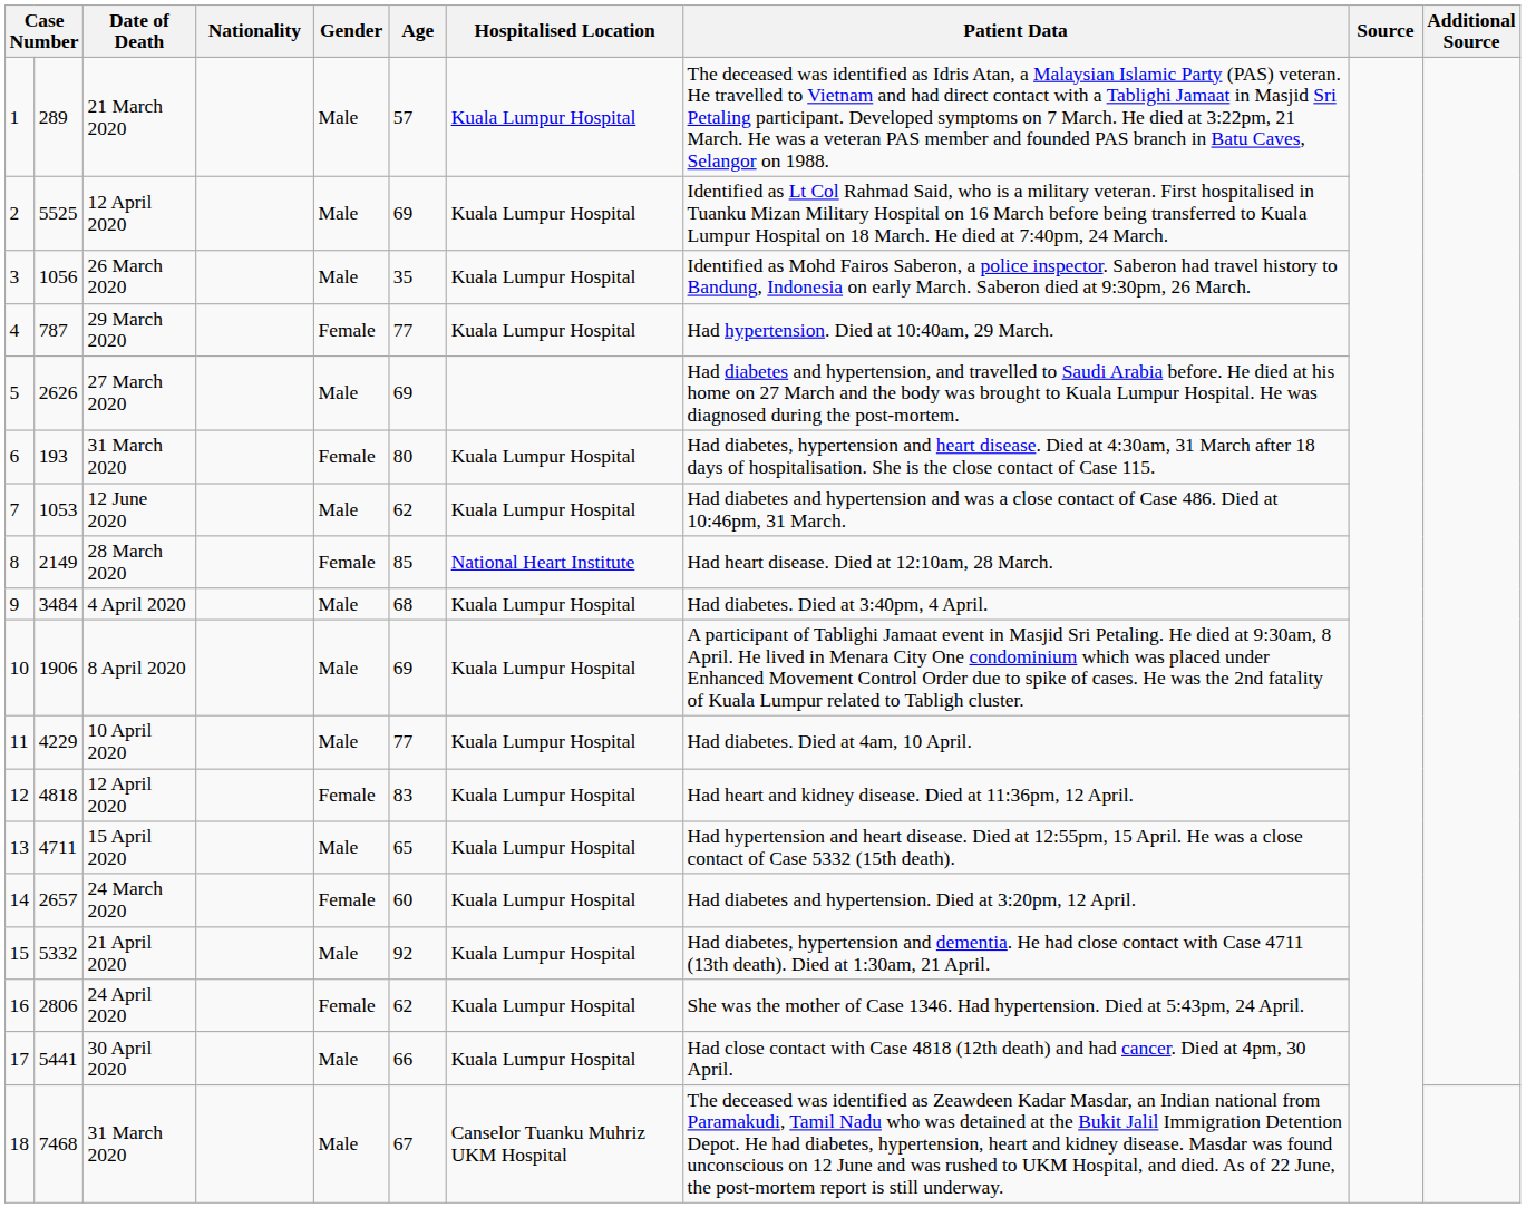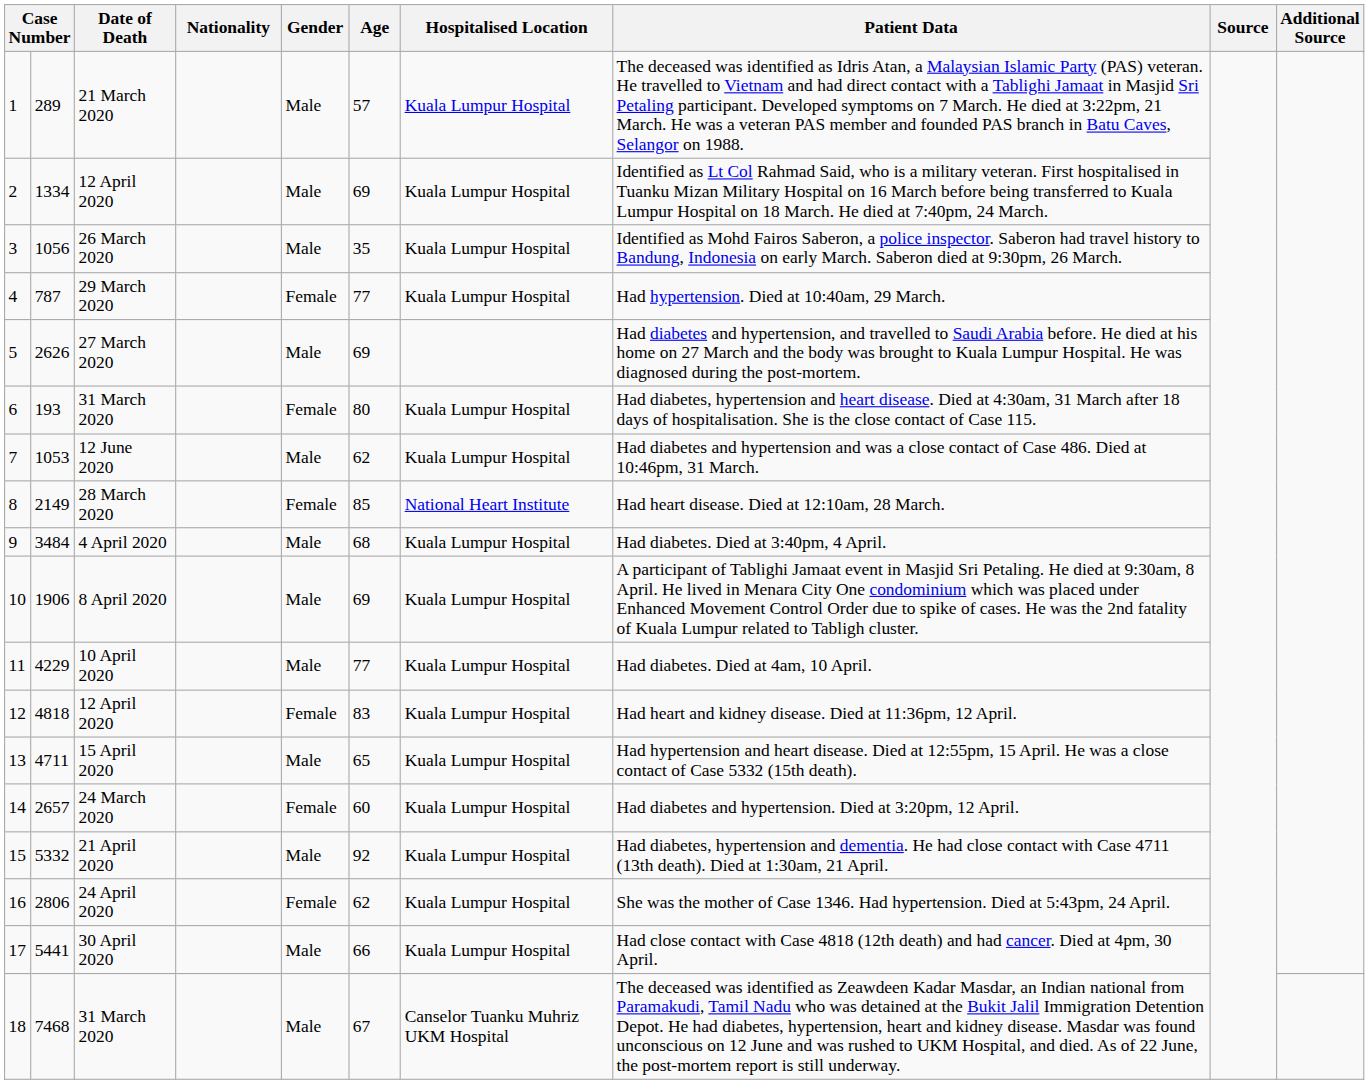 <table class="wikitable sortable mw-collapsible mw-collapsed">
 <tr>
 <th colspan="2">Case Number</th>
 <th ! width=8%>Date of Death</th>
 <th ! width=8%>Nationality</th>
 <th ! width=5%>Gender</th>
 <th ! width=4%>Age</th>
 <th ! width=17%>Hospitalised Location</th>
 <th ! width=50%>Patient Data</th>
 <th ! width=5%>Source</th>
 <th ! width=5%>Additional Source</th>
 </tr>
 <tr>
 <td>1</td>
 <td>289</td>
 <td>21 March 2020</td>
 <td></td>
 <td>Male</td>
 <td>57</td>
 <td> <a href='#'>Kuala Lumpur Hospital</a></td>
 <td>The deceased was identified as Idris Atan, a <a href='#'>Malaysian Islamic Party</a> (PAS) veteran. He travelled to <a href='#'>Vietnam</a> and had direct contact with a <a href='#'>Tablighi Jamaat</a> in Masjid <a href='#'>Sri Petaling</a> participant. Developed symptoms on 7 March. He died at 3:22pm, 21 March. He was a veteran PAS member and founded PAS branch in <a href='#'>Batu Caves</a>, <a href='#'>Selangor</a> on 1988.</td>
 <td rowspan="18"></td>
 </tr>
 <tr>
 <td>2</td>
-<td>5525</td>
+<td>1334</td>
 <td>12 April 2020</td>
 <td></td>
 <td>Male</td>
 <td>69</td>
 <td> Kuala Lumpur Hospital</td>
 <td>Identified as <a href='#'>Lt Col</a> Rahmad Said, who is a military veteran. First hospitalised in Tuanku Mizan Military Hospital on 16 March before being transferred to Kuala Lumpur Hospital on 18 March. He died at 7:40pm, 24 March.</td>
 </tr>
 <tr>
 <td>3</td>
 <td>1056</td>
 <td>26 March 2020</td>
 <td></td>
 <td>Male</td>
 <td>35</td>
 <td> Kuala Lumpur Hospital</td>
 <td>Identified as Mohd Fairos Saberon, a <a href='#'>police inspector</a>. Saberon had travel history to <a href='#'>Bandung</a>, <a href='#'>Indonesia</a> on early March. Saberon died at 9:30pm, 26 March.</td>
 </tr>
 <tr>
 <td>4</td>
 <td>787</td>
 <td>29 March 2020</td>
 <td></td>
 <td>Female</td>
 <td>77</td>
 <td> Kuala Lumpur Hospital</td>
 <td>Had <a href='#'>hypertension</a>. Died at 10:40am, 29 March.</td>
 </tr>
 <tr>
 <td>5</td>
 <td>2626</td>
 <td>27 March 2020</td>
 <td></td>
 <td>Male</td>
 <td>69</td>
 <td></td>
 <td>Had <a href='#'>diabetes</a> and hypertension, and travelled to <a href='#'>Saudi Arabia</a> before. He died at his home on 27 March and the body was brought to Kuala Lumpur Hospital. He was diagnosed during the post-mortem.</td>
 </tr>
 <tr>
 <td>6</td>
 <td>193</td>
 <td>31 March 2020</td>
 <td></td>
 <td>Female</td>
 <td>80</td>
 <td> Kuala Lumpur Hospital</td>
 <td>Had diabetes, hypertension and <a href='#'>heart disease</a>. Died at 4:30am, 31 March after 18 days of hospitalisation. She is the close contact of Case 115.</td>
 </tr>
 <tr>
 <td>7</td>
 <td>1053</td>
 <td>12 June 2020</td>
 <td></td>
 <td>Male</td>
 <td>62</td>
 <td> Kuala Lumpur Hospital</td>
 <td>Had diabetes and hypertension and was a close contact of Case 486. Died at 10:46pm, 31 March.</td>
 </tr>
 <tr>
 <td>8</td>
 <td>2149</td>
 <td>28 March 2020</td>
 <td></td>
 <td>Female</td>
 <td>85</td>
 <td> <a href='#'>National Heart Institute</a></td>
 <td>Had heart disease. Died at 12:10am, 28 March.</td>
 </tr>
 <tr>
 <td>9</td>
 <td>3484</td>
 <td>4 April 2020</td>
 <td></td>
 <td>Male</td>
 <td>68</td>
 <td> Kuala Lumpur Hospital</td>
 <td>Had diabetes. Died at 3:40pm, 4 April.</td>
 </tr>
 <tr>
 <td>10</td>
 <td>1906</td>
 <td>8 April 2020</td>
 <td></td>
 <td>Male</td>
 <td>69</td>
 <td> Kuala Lumpur Hospital</td>
 <td>A participant of Tablighi Jamaat event in Masjid Sri Petaling. He died at 9:30am, 8 April. He lived in Menara City One <a href='#'>condominium</a> which was placed under Enhanced Movement Control Order due to spike of cases. He was the 2nd fatality of Kuala Lumpur related to Tabligh cluster.</td>
 </tr>
 <tr>
 <td>11</td>
 <td>4229</td>
 <td>10 April 2020</td>
 <td></td>
 <td>Male</td>
 <td>77</td>
 <td> Kuala Lumpur Hospital</td>
 <td>Had diabetes. Died at 4am, 10 April.</td>
 </tr>
 <tr>
 <td>12</td>
 <td>4818</td>
 <td>12 April 2020</td>
 <td></td>
 <td>Female</td>
 <td>83</td>
 <td> Kuala Lumpur Hospital</td>
 <td>Had heart and kidney disease. Died at 11:36pm, 12 April.</td>
 </tr>
 <tr>
 <td>13</td>
 <td>4711</td>
 <td>15 April 2020</td>
 <td></td>
 <td>Male</td>
 <td>65</td>
 <td> Kuala Lumpur Hospital</td>
 <td>Had hypertension and heart disease. Died at 12:55pm, 15 April. He was a close contact of Case 5332 (15th death).</td>
 </tr>
 <tr>
 <td>14</td>
 <td>2657</td>
 <td>24 March 2020</td>
 <td></td>
 <td>Female</td>
 <td>60</td>
 <td> Kuala Lumpur Hospital</td>
 <td>Had diabetes and hypertension. Died at 3:20pm, 12 April.</td>
 </tr>
 <tr>
 <td>15</td>
 <td>5332</td>
 <td>21 April 2020</td>
 <td></td>
 <td>Male</td>
 <td>92</td>
 <td> Kuala Lumpur Hospital</td>
 <td>Had diabetes, hypertension and <a href='#'>dementia</a>. He had close contact with Case 4711 (13th death). Died at 1:30am, 21 April.</td>
 </tr>
 <tr>
 <td>16</td>
 <td>2806</td>
 <td>24 April 2020</td>
 <td></td>
 <td>Female</td>
 <td>62</td>
 <td> Kuala Lumpur Hospital</td>
 <td>She was the mother of Case 1346. Had hypertension. Died at 5:43pm, 24 April.</td>
 </tr>
 <tr>
 <td>17</td>
 <td>5441</td>
 <td>30 April 2020</td>
 <td></td>
 <td>Male</td>
 <td>66</td>
 <td> Kuala Lumpur Hospital</td>
 <td>Had close contact with Case 4818 (12th death) and had <a href='#'>cancer</a>. Died at 4pm, 30 April.</td>
 </tr>
 <tr>
 <td>18</td>
 <td>7468</td>
 <td>31 March 2020</td>
 <td></td>
 <td>Male</td>
 <td>67</td>
 <td> Canselor Tuanku Muhriz UKM Hospital</td>
 <td>The deceased was identified as Zeawdeen Kadar Masdar, an Indian national from <a href='#'>Paramakudi</a>, <a href='#'>Tamil Nadu</a> who was detained at the <a href='#'>Bukit Jalil</a> Immigration Detention Depot. He had diabetes, hypertension, heart and kidney disease. Masdar was found unconscious on 12 June and was rushed to UKM Hospital, and died. As of 22 June, the post-mortem report is still underway.</td>
 <td></td>
 </tr>
 </table>
